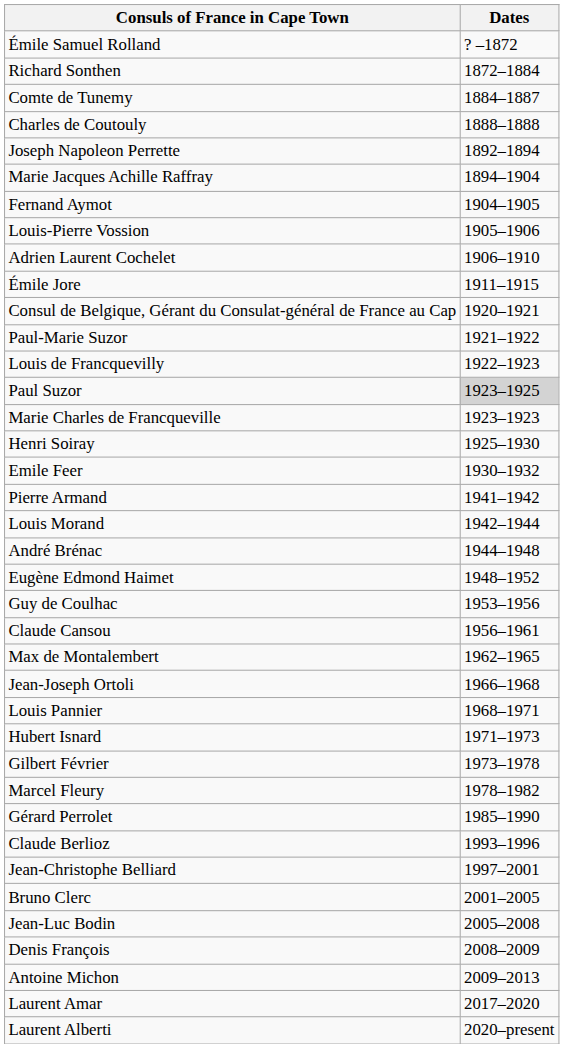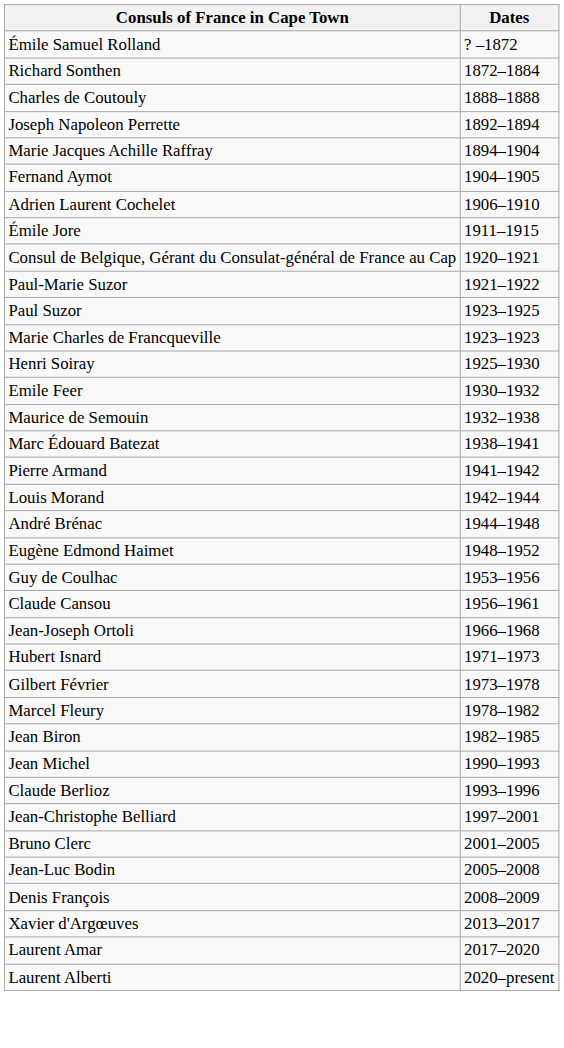 <table class="wikitable sortable">
 <tr>
 <th>Consuls of France in Cape Town</th>
 <th>Dates</th>
 </tr>
 <tr>
 <td>Émile Samuel Rolland</td>
 <td>? –1872</td>
 </tr>
 <tr>
 <td>Richard Sonthen</td>
 <td>1872–1884</td>
-</tr>
-<tr>
-<td>Comte de Tunemy</td>
-<td>1884–1887</td>
 </tr>
 <tr>
 <td>Charles de Coutouly</td>
 <td>1888–1888</td>
 </tr>
 <tr>
 <td>Joseph Napoleon Perrette</td>
 <td>1892–1894</td>
 </tr>
 <tr>
 <td>Marie Jacques Achille Raffray</td>
 <td>1894–1904</td>
 </tr>
 <tr>
 <td>Fernand Aymot</td>
 <td>1904–1905</td>
 </tr>
 <tr>
-<td>Louis-Pierre Vossion</td>
-<td>1905–1906</td>
-</tr>
-<tr>
 <td>Adrien Laurent Cochelet</td>
 <td>1906–1910</td>
 </tr>
 <tr>
 <td>Émile Jore</td>
 <td>1911–1915</td>
 </tr>
 <tr>
 <td>Consul de Belgique, Gérant du Consulat-général de France au Cap</td>
 <td>1920–1921</td>
 </tr>
 <tr>
 <td>Paul-Marie Suzor</td>
 <td>1921–1922</td>
 </tr>
 <tr>
-<td>Louis de Francquevilly</td>
-<td>1922–1923</td>
-</tr>
-<tr>
 <td>Paul Suzor</td>
-<td style="background: lightgrey;">1923–1925</td>
+<td>1923–1925</td>
 </tr>
 <tr>
 <td>Marie Charles de Francqueville</td>
 <td>1923–1923</td>
 </tr>
 <tr>
 <td>Henri Soiray</td>
 <td>1925–1930</td>
 </tr>
 <tr>
 <td>Emile Feer</td>
 <td>1930–1932</td>
+</tr>
+<tr>
+<td>Maurice de Semouin</td>
+<td>1932–1938</td>
+</tr>
+<tr>
+<td>Marc Édouard Batezat</td>
+<td>1938–1941</td>
 </tr>
 <tr>
 <td>Pierre Armand</td>
 <td>1941–1942</td>
 </tr>
 <tr>
 <td>Louis Morand</td>
 <td>1942–1944</td>
 </tr>
 <tr>
 <td>André Brénac</td>
 <td>1944–1948</td>
 </tr>
 <tr>
 <td>Eugène Edmond Haimet</td>
 <td>1948–1952</td>
 </tr>
 <tr>
 <td>Guy de Coulhac</td>
 <td>1953–1956</td>
 </tr>
 <tr>
 <td>Claude Cansou</td>
 <td>1956–1961</td>
 </tr>
 <tr>
-<td>Max de Montalembert</td>
-<td>1962–1965</td>
-</tr>
-<tr>
 <td>Jean-Joseph Ortoli</td>
 <td>1966–1968</td>
-</tr>
-<tr>
-<td>Louis Pannier</td>
-<td>1968–1971</td>
 </tr>
 <tr>
 <td>Hubert Isnard</td>
 <td>1971–1973</td>
 </tr>
 <tr>
 <td>Gilbert Février</td>
 <td>1973–1978</td>
 </tr>
 <tr>
 <td>Marcel Fleury</td>
 <td>1978–1982</td>
 </tr>
 <tr>
-<td>Gérard Perrolet</td>
-<td>1985–1990</td>
+<td>Jean Biron</td>
+<td>1982–1985</td>
+</tr>
+<tr>
+<td>Jean Michel</td>
+<td>1990–1993</td>
 </tr>
 <tr>
 <td>Claude Berlioz</td>
 <td>1993–1996</td>
 </tr>
 <tr>
 <td>Jean-Christophe Belliard</td>
 <td>1997–2001</td>
 </tr>
 <tr>
 <td>Bruno Clerc</td>
 <td>2001–2005</td>
 </tr>
 <tr>
 <td>Jean-Luc Bodin</td>
 <td>2005–2008</td>
 </tr>
 <tr>
 <td>Denis François</td>
 <td>2008–2009</td>
 </tr>
 <tr>
-<td>Antoine Michon</td>
-<td>2009–2013</td>
+<td>Xavier d'Argœuves</td>
+<td>2013–2017</td>
 </tr>
 <tr>
 <td>Laurent Amar</td>
 <td>2017–2020</td>
 </tr>
 <tr>
 <td>Laurent Alberti</td>
 <td>2020–present</td>
 </tr>
 </table>
